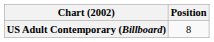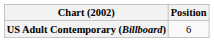 <table class="wikitable plainrowheaders" style="text-align:center">
 <tr>
 <th scope="col">Chart (2002)</th>
 <th scope="col">Position</th>
 </tr>
 <tr>
 <th scope="row">US Adult Contemporary (<em>Billboard</em>)</th>
-<td>8</td>
+<td>6</td>
 </tr>
 </table>
